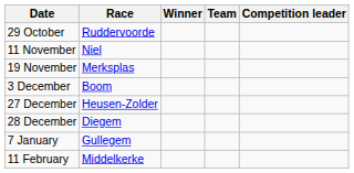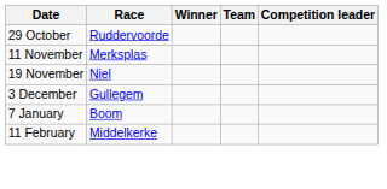 <table class="wikitable">
 <tr>
 <th>Date</th>
 <th>Race</th>
 <th>Winner</th>
 <th>Team</th>
 <th>Competition leader</th>
 </tr>
 <tr>
 <td>29 October</td>
 <td><a href='#'>Ruddervoorde</a></td>
 <td></td>
 <td></td>
 <td></td>
 </tr>
 <tr>
 <td>11 November</td>
+<td><a href='#'>Merksplas</a></td>
+<td></td>
+<td></td>
+<td></td>
+</tr>
+<tr>
+<td>19 November</td>
 <td><a href='#'>Niel</a></td>
 <td></td>
 <td></td>
 <td></td>
 </tr>
 <tr>
-<td>19 November</td>
-<td><a href='#'>Merksplas</a></td>
-<td></td>
-<td></td>
-<td></td>
-</tr>
-<tr>
 <td>3 December</td>
-<td><a href='#'>Boom</a></td>
-<td></td>
-<td></td>
-<td></td>
-</tr>
-<tr>
-<td>27 December</td>
-<td><a href='#'>Heusen-Zolder</a></td>
-<td></td>
-<td></td>
-<td></td>
-</tr>
-<tr>
-<td>28 December</td>
-<td><a href='#'>Diegem</a></td>
+<td><a href='#'>Gullegem</a></td>
 <td></td>
 <td></td>
 <td></td>
 </tr>
 <tr>
 <td>7 January</td>
-<td><a href='#'>Gullegem</a></td>
+<td><a href='#'>Boom</a></td>
 <td></td>
 <td></td>
 <td></td>
 </tr>
 <tr>
 <td>11 February</td>
 <td><a href='#'>Middelkerke</a></td>
 <td></td>
 <td></td>
 <td></td>
 </tr>
 </table>
